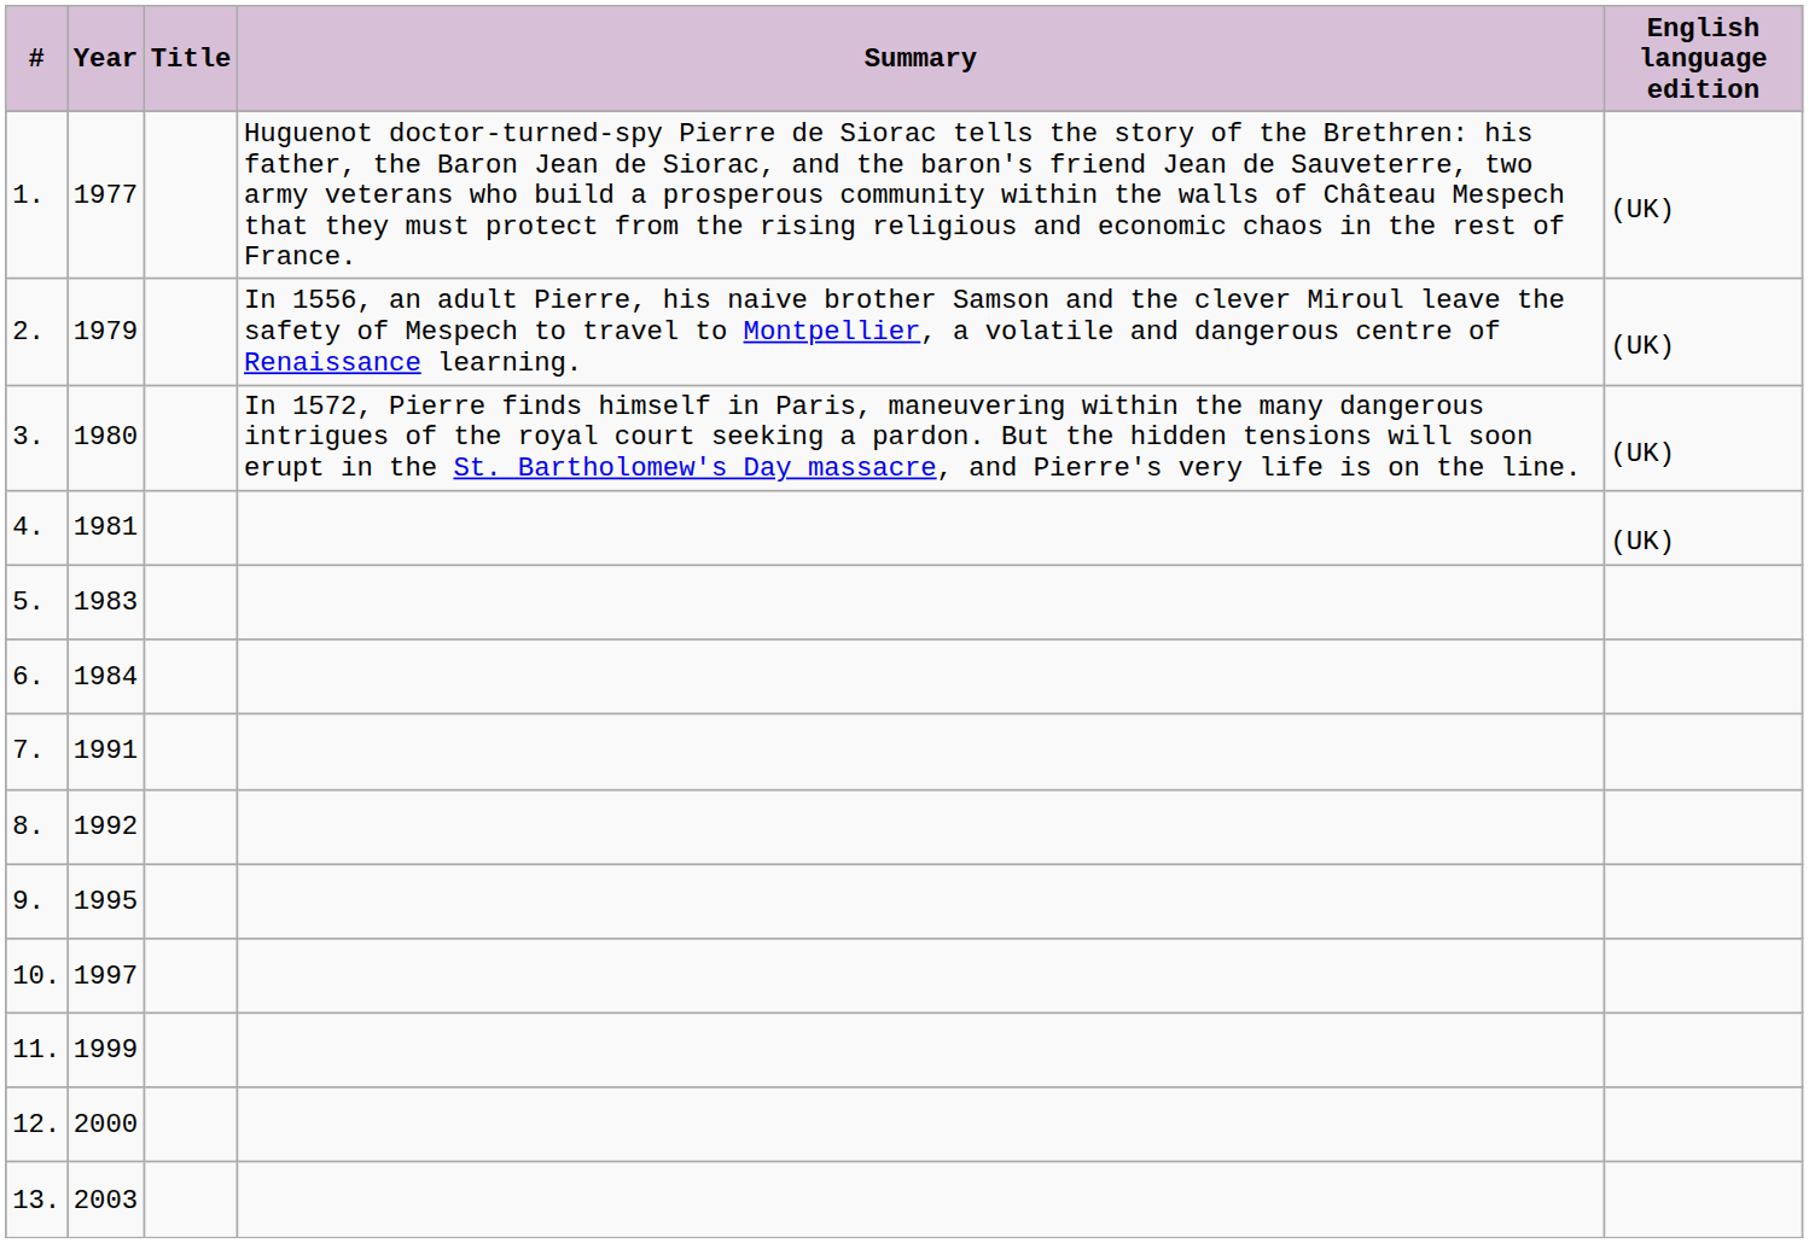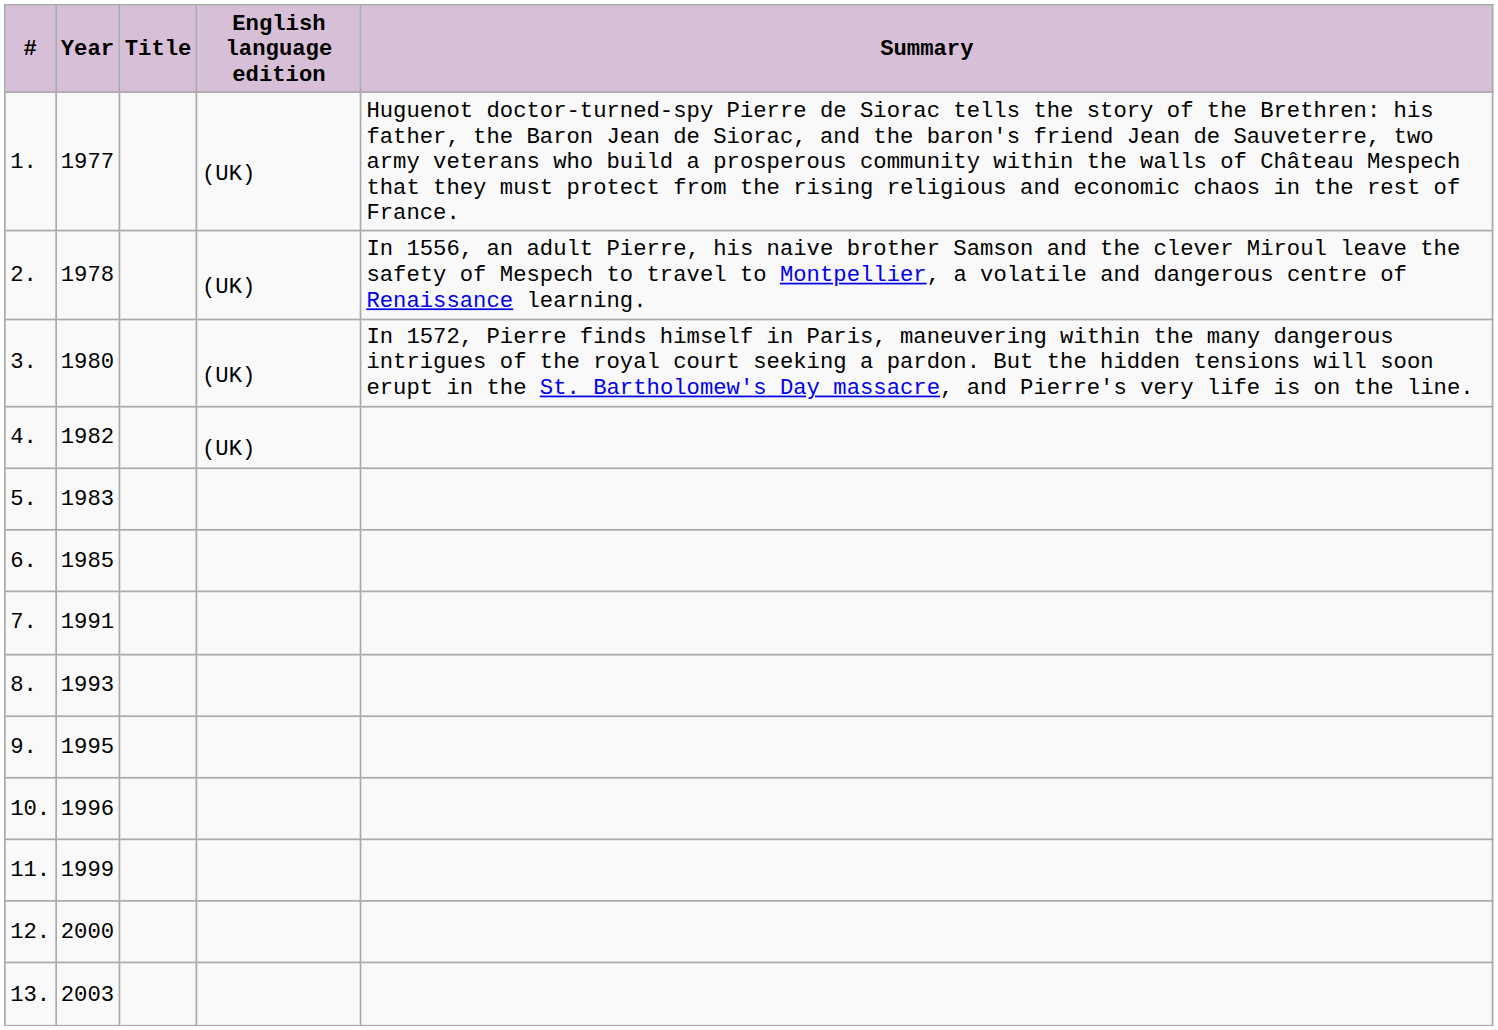 <table class="wikitable" margin-right:auto; background:#fff;">
 <tr style="color:black">
 <th style="background:#D8BFD8;">#</th>
 <th style="background:#D8BFD8;">Year</th>
 <th style="background:#D8BFD8;">Title</th>
+<th style="background:#D8BFD8;">English language edition</th>
 <th style="background:#D8BFD8;">Summary</th>
-<th style="background:#D8BFD8;">English language edition</th>
 </tr>
 <tr>
 <td>1.</td>
 <td>1977</td>
 <td> <br>  <br> </td>
+<td> <br>  (UK)</td>
 <td>Huguenot doctor-turned-spy Pierre de Siorac tells the story of the Brethren: his father, the Baron Jean de Siorac, and the baron's friend Jean de Sauveterre, two army veterans who build a prosperous community within the walls of Château Mespech that they must protect from the rising religious and economic chaos in the rest of France.</td>
-<td> <br>  (UK)</td>
 </tr>
 <tr>
 <td>2.</td>
-<td>1979</td>
+<td>1978</td>
 <td> <br>  <br> </td>
+<td> <br>  (UK)</td>
 <td>In 1556, an adult Pierre, his naive brother Samson and the clever Miroul leave the safety of Mespech to travel to <a href='#'>Montpellier</a>, a volatile and dangerous centre of <a href='#'>Renaissance</a> learning.</td>
-<td> <br>  (UK)</td>
 </tr>
 <tr>
 <td>3.</td>
 <td>1980</td>
 <td> <br>  <br> </td>
+<td> <br>  (UK)</td>
 <td>In 1572, Pierre finds himself in Paris, maneuvering within the many dangerous intrigues of the royal court seeking a pardon. But the hidden tensions will soon erupt in the <a href='#'>St. Bartholomew's Day massacre</a>, and Pierre's very life is on the line.</td>
-<td> <br>  (UK)</td>
 </tr>
 <tr>
 <td>4.</td>
-<td>1981</td>
+<td>1982</td>
 <td> <br>  <br> </td>
+<td> <br>  (UK)</td>
 <td></td>
-<td> <br>  (UK)</td>
 </tr>
 <tr>
 <td>5.</td>
 <td>1983</td>
 <td> <br>  <br> </td>
 <td></td>
 <td></td>
 </tr>
 <tr>
 <td>6.</td>
-<td>1984</td>
+<td>1985</td>
 <td> <br>  <br> </td>
 <td></td>
 <td></td>
 </tr>
 <tr>
 <td>7.</td>
 <td>1991</td>
 <td> <br>  <br> </td>
 <td></td>
 <td></td>
 </tr>
 <tr>
 <td>8.</td>
-<td>1992</td>
+<td>1993</td>
 <td> <br>  <br> </td>
 <td></td>
 <td></td>
 </tr>
 <tr>
 <td>9.</td>
 <td>1995</td>
 <td> <br>  <br> </td>
 <td></td>
 <td></td>
 </tr>
 <tr>
 <td>10.</td>
-<td>1997</td>
+<td>1996</td>
 <td> <br>  <br> </td>
 <td></td>
 <td></td>
 </tr>
 <tr>
 <td>11.</td>
 <td>1999</td>
 <td> <br>  <br> </td>
 <td></td>
 <td></td>
 </tr>
 <tr>
 <td>12.</td>
 <td>2000</td>
 <td> <br>  <br> </td>
 <td></td>
 <td></td>
 </tr>
 <tr>
 <td>13.</td>
 <td>2003</td>
 <td> <br>  <br> </td>
 <td></td>
 <td></td>
 </tr>
 </table>
